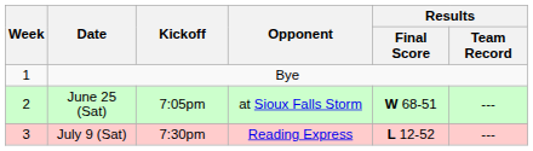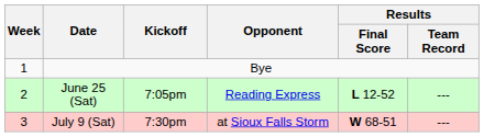 <table class="wikitable">
 <tr>
 <th rowspan="2" width="40">Week</th>
 <th rowspan="2" width="110">Date</th>
 <th rowspan="2" width="110">Kickoff</th>
 <th rowspan="2" width="180">Opponent</th>
 <th colspan="2" width="180">Results</th>
 </tr>
 <tr>
 <th width="90">Final Score</th>
 <th width="90">Team Record</th>
 </tr>
 <tr>
 <td align="center">1</td>
 <td colSpan=5 align="center">Bye</td>
 </tr>
 <tr align="center" bgcolor="#CCFFCC">
 <td align="center">2</td>
 <td align="center">June 25 (Sat)</td>
 <td align="center">7:05pm</td>
-<td align="center">at <a href='#'>Sioux Falls Storm</a></td>
-<td align="center"><strong>W</strong> 68-51</td>
+<td align="center"><a href='#'>Reading Express</a></td>
+<td align="center"><strong>L</strong> 12-52</td>
 <td align="center">---</td>
 </tr>
 <tr align="center" bgcolor="#FFCCCC">
 <td align="center">3</td>
 <td align="center">July 9 (Sat)</td>
 <td align="center">7:30pm</td>
-<td align="center"><a href='#'>Reading Express</a></td>
-<td align="center"><strong>L</strong> 12-52</td>
+<td align="center">at <a href='#'>Sioux Falls Storm</a></td>
+<td align="center"><strong>W</strong> 68-51</td>
 <td align="center">---</td>
 </tr>
 </table>
